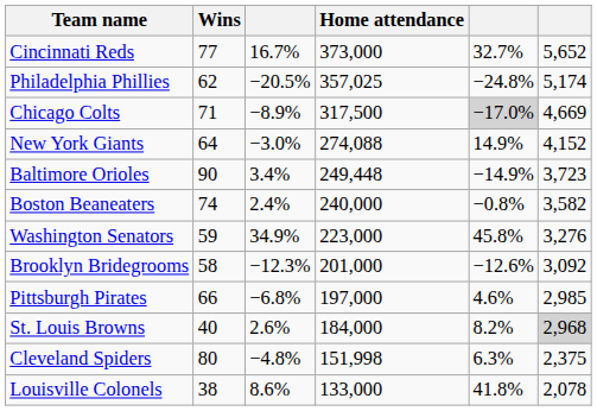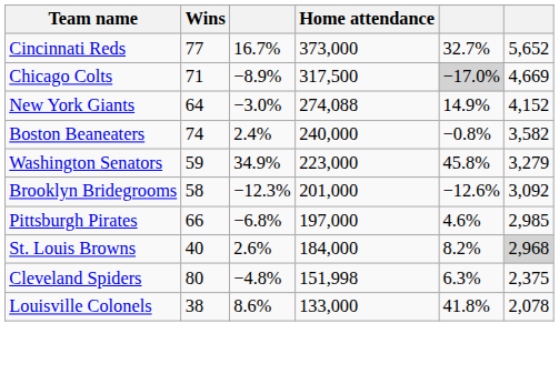 <table class="wikitable sortable">
 <tr style="text-align:center; font-size:larger;">
 </tr>
 <tr>
 <th>Team name</th>
 <th>Wins</th>
 <th></th>
 <th>Home attendance</th>
 <th></th>
 <th></th>
 </tr>
 <tr>
 <td><a href='#'>Cincinnati Reds</a></td>
 <td>77</td>
 <td>16.7%</td>
 <td>373,000</td>
 <td>32.7%</td>
 <td>5,652</td>
 </tr>
 <tr>
-<td><a href='#'>Philadelphia Phillies</a></td>
-<td>62</td>
-<td>−20.5%</td>
-<td>357,025</td>
-<td>−24.8%</td>
-<td>5,174</td>
-</tr>
-<tr>
 <td><a href='#'>Chicago Colts</a></td>
 <td>71</td>
 <td>−8.9%</td>
 <td>317,500</td>
 <td style="background: lightgrey;">−17.0%</td>
 <td>4,669</td>
 </tr>
 <tr>
 <td><a href='#'>New York Giants</a></td>
 <td>64</td>
 <td>−3.0%</td>
 <td>274,088</td>
 <td>14.9%</td>
 <td>4,152</td>
 </tr>
 <tr>
-<td><a href='#'>Baltimore Orioles</a></td>
-<td>90</td>
-<td>3.4%</td>
-<td>249,448</td>
-<td>−14.9%</td>
-<td>3,723</td>
-</tr>
-<tr>
 <td><a href='#'>Boston Beaneaters</a></td>
 <td>74</td>
 <td>2.4%</td>
 <td>240,000</td>
 <td>−0.8%</td>
 <td>3,582</td>
 </tr>
 <tr>
 <td><a href='#'>Washington Senators</a></td>
 <td>59</td>
 <td>34.9%</td>
 <td>223,000</td>
 <td>45.8%</td>
-<td>3,276</td>
+<td>3,279</td>
 </tr>
 <tr>
 <td><a href='#'>Brooklyn Bridegrooms</a></td>
 <td>58</td>
 <td>−12.3%</td>
 <td>201,000</td>
 <td>−12.6%</td>
 <td>3,092</td>
 </tr>
 <tr>
 <td><a href='#'>Pittsburgh Pirates</a></td>
 <td>66</td>
 <td>−6.8%</td>
 <td>197,000</td>
 <td>4.6%</td>
 <td>2,985</td>
 </tr>
 <tr>
 <td><a href='#'>St. Louis Browns</a></td>
 <td>40</td>
 <td>2.6%</td>
 <td>184,000</td>
 <td>8.2%</td>
 <td style="background: lightgrey;">2,968</td>
 </tr>
 <tr>
 <td><a href='#'>Cleveland Spiders</a></td>
 <td>80</td>
 <td>−4.8%</td>
 <td>151,998</td>
 <td>6.3%</td>
 <td>2,375</td>
 </tr>
 <tr>
 <td><a href='#'>Louisville Colonels</a></td>
 <td>38</td>
 <td>8.6%</td>
 <td>133,000</td>
 <td>41.8%</td>
 <td>2,078</td>
 </tr>
 </table>
